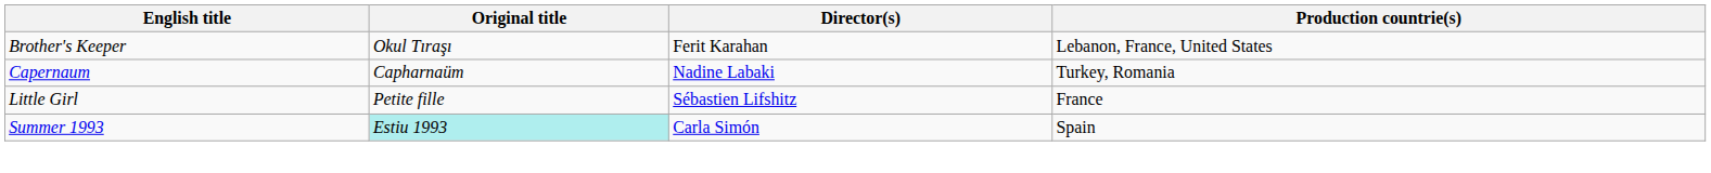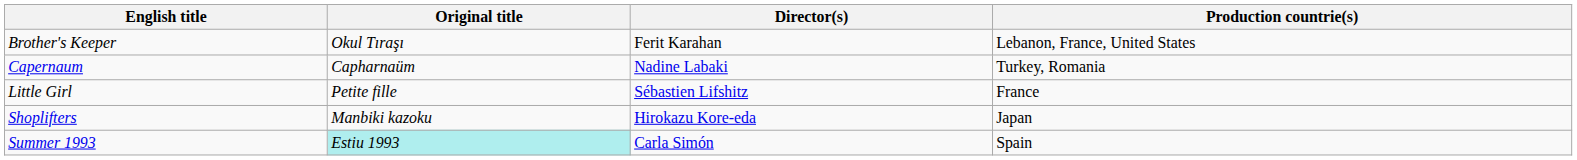 <table class="sortable wikitable" style="width:100%; margin-bottom:4px" cellpadding="5">
 <tr>
 <th scope="col">English title</th>
 <th scope="col">Original title</th>
 <th scope="col">Director(s)</th>
 <th scope="col">Production countrie(s)</th>
 </tr>
 <tr>
 <td><em>Brother's Keeper</em></td>
 <td><em>Okul Tıraşı</em></td>
 <td>Ferit Karahan</td>
 <td>Lebanon, France, United States</td>
 </tr>
 <tr>
 <td><em><a href='#'>Capernaum</a></em></td>
 <td><em>Capharnaüm</em></td>
 <td><a href='#'>Nadine Labaki</a></td>
 <td>Turkey, Romania</td>
 </tr>
 <tr>
 <td><em>Little Girl</em></td>
 <td><em>Petite fille</em></td>
 <td><a href='#'>Sébastien Lifshitz</a></td>
 <td>France</td>
 </tr>
 <tr>
+<td><em><a href='#'>Shoplifters</a></em></td>
+<td><em>Manbiki kazoku</em></td>
+<td><a href='#'>Hirokazu Kore-eda</a></td>
+<td>Japan</td>
+</tr>
+<tr>
 <td><em><a href='#'>Summer 1993</a></em></td>
 <td style="background: paleturquoise;"><em>Estiu 1993</em></td>
 <td><a href='#'>Carla Simón</a></td>
 <td>Spain</td>
 </tr>
 </table>
